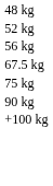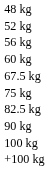 <table>
 <tr>
 <td>48 kg<br></td>
 <td></td>
 <td></td>
 <td></td>
 </tr>
 <tr>
 <td>52 kg<br></td>
 <td></td>
 <td></td>
 <td></td>
 </tr>
 <tr>
 <td>56 kg<br></td>
 <td></td>
 <td></td>
 <td></td>
 </tr>
 <tr>
+<td>60 kg<br></td>
+<td></td>
+<td></td>
+<td></td>
+</tr>
+<tr>
 <td>67.5 kg<br></td>
 <td></td>
 <td></td>
 <td></td>
 </tr>
 <tr>
 <td>75 kg<br></td>
 <td></td>
 <td></td>
 <td></td>
 </tr>
 <tr>
+<td>82.5 kg<br></td>
+<td></td>
+<td></td>
+<td></td>
+</tr>
+<tr>
 <td>90 kg<br></td>
+<td></td>
+<td></td>
+<td></td>
+</tr>
+<tr>
+<td>100 kg<br></td>
 <td></td>
 <td></td>
 <td></td>
 </tr>
 <tr>
 <td>+100 kg<br></td>
 <td></td>
 <td></td>
 <td></td>
 </tr>
 </table>
